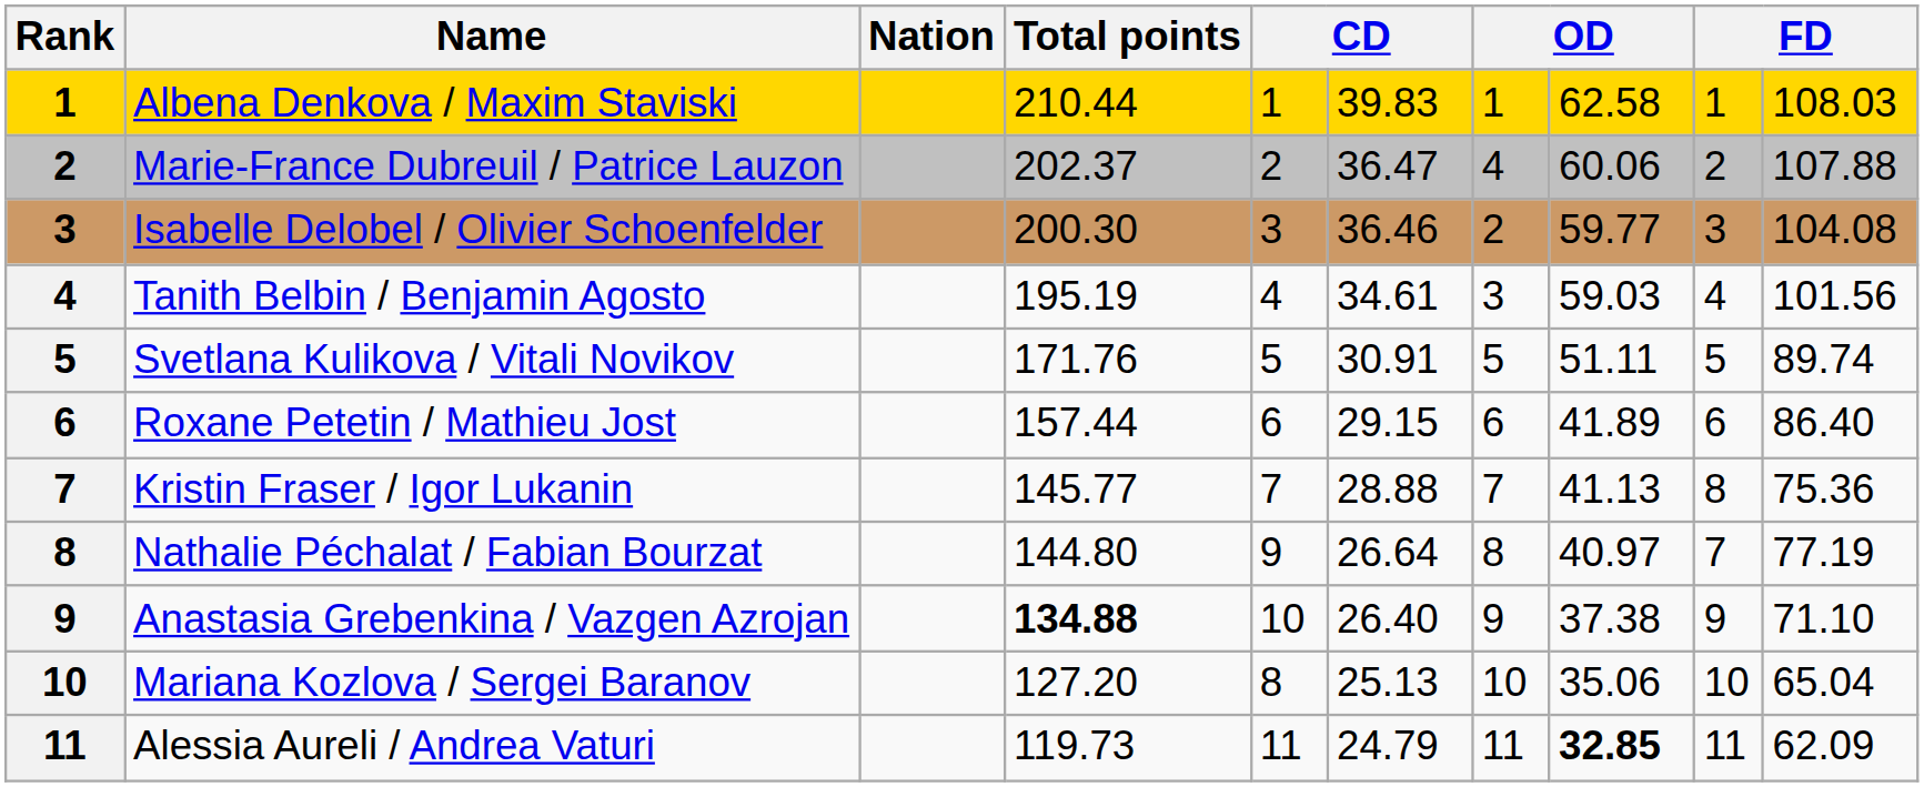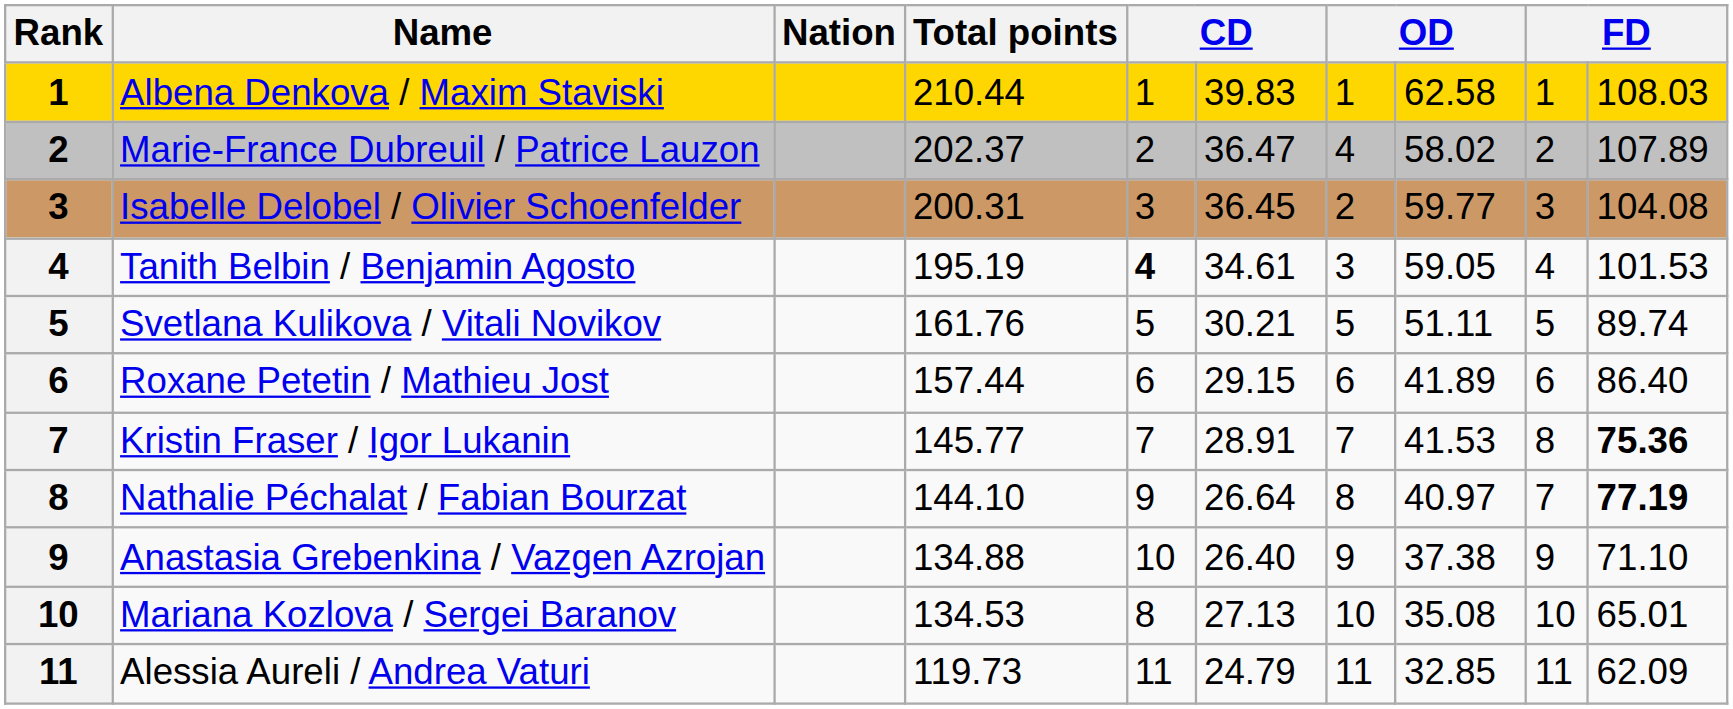 <table class="wikitable">
 <tr>
 <th>Rank</th>
 <th>Name</th>
 <th>Nation</th>
 <th>Total points</th>
 <th colspan="2" width="80px"><a href='#'>CD</a></th>
 <th colspan="2" width="80px"><a href='#'>OD</a></th>
 <th colspan="2" width="80px"><a href='#'>FD</a></th>
 </tr>
 <tr bgcolor="gold">
 <td align="center"><strong>1</strong></td>
 <td><a href='#'>Albena Denkova</a> / <a href='#'>Maxim Staviski</a></td>
 <td></td>
 <td>210.44</td>
 <td>1</td>
 <td>39.83</td>
 <td>1</td>
 <td>62.58</td>
 <td>1</td>
 <td>108.03</td>
 </tr>
 <tr bgcolor="silver">
 <td align="center"><strong>2</strong></td>
 <td><a href='#'>Marie-France Dubreuil</a> / <a href='#'>Patrice Lauzon</a></td>
 <td></td>
 <td>202.37</td>
 <td>2</td>
 <td>36.47</td>
 <td>4</td>
-<td>60.06</td>
+<td>58.02</td>
 <td>2</td>
-<td>107.88</td>
+<td>107.89</td>
 </tr>
 <tr bgcolor="cc9966">
 <td align="center"><strong>3</strong></td>
 <td><a href='#'>Isabelle Delobel</a> / <a href='#'>Olivier Schoenfelder</a></td>
 <td></td>
-<td>200.30</td>
+<td>200.31</td>
 <td>3</td>
-<td>36.46</td>
+<td>36.45</td>
 <td>2</td>
 <td>59.77</td>
 <td>3</td>
 <td>104.08</td>
 </tr>
 <tr>
 <th>4</th>
 <td><a href='#'>Tanith Belbin</a> / <a href='#'>Benjamin Agosto</a></td>
 <td></td>
 <td>195.19</td>
-<td>4</td>
+<td><strong>4</strong></td>
 <td>34.61</td>
 <td>3</td>
-<td>59.03</td>
+<td>59.05</td>
 <td>4</td>
-<td>101.56</td>
+<td>101.53</td>
 </tr>
 <tr>
 <th>5</th>
 <td><a href='#'>Svetlana Kulikova</a> / <a href='#'>Vitali Novikov</a></td>
 <td></td>
-<td>171.76</td>
+<td>161.76</td>
 <td>5</td>
-<td>30.91</td>
+<td>30.21</td>
 <td>5</td>
 <td>51.11</td>
 <td>5</td>
 <td>89.74</td>
 </tr>
 <tr>
 <th>6</th>
 <td><a href='#'>Roxane Petetin</a> / <a href='#'>Mathieu Jost</a></td>
 <td></td>
 <td>157.44</td>
 <td>6</td>
 <td>29.15</td>
 <td>6</td>
 <td>41.89</td>
 <td>6</td>
 <td>86.40</td>
 </tr>
 <tr>
 <th>7</th>
 <td><a href='#'>Kristin Fraser</a> / <a href='#'>Igor Lukanin</a></td>
 <td></td>
 <td>145.77</td>
 <td>7</td>
-<td>28.88</td>
+<td>28.91</td>
 <td>7</td>
-<td>41.13</td>
+<td>41.53</td>
 <td>8</td>
-<td>75.36</td>
+<td><strong>75.36</strong></td>
 </tr>
 <tr>
 <th>8</th>
 <td><a href='#'>Nathalie Péchalat</a> / <a href='#'>Fabian Bourzat</a></td>
 <td></td>
-<td>144.80</td>
+<td>144.10</td>
 <td>9</td>
 <td>26.64</td>
 <td>8</td>
 <td>40.97</td>
 <td>7</td>
-<td>77.19</td>
+<td><strong>77.19</strong></td>
 </tr>
 <tr>
 <th>9</th>
 <td><a href='#'>Anastasia Grebenkina</a> / <a href='#'>Vazgen Azrojan</a></td>
 <td></td>
-<td><strong>134.88</strong></td>
+<td>134.88</td>
 <td>10</td>
 <td>26.40</td>
 <td>9</td>
 <td>37.38</td>
 <td>9</td>
 <td>71.10</td>
 </tr>
 <tr>
 <th>10</th>
 <td><a href='#'>Mariana Kozlova</a> / <a href='#'>Sergei Baranov</a></td>
 <td></td>
-<td>127.20</td>
+<td>134.53</td>
 <td>8</td>
-<td>25.13</td>
+<td>27.13</td>
 <td>10</td>
-<td>35.06</td>
+<td>35.08</td>
 <td>10</td>
-<td>65.04</td>
+<td>65.01</td>
 </tr>
 <tr>
 <th>11</th>
 <td>Alessia Aureli / <a href='#'>Andrea Vaturi</a></td>
 <td></td>
 <td>119.73</td>
 <td>11</td>
 <td>24.79</td>
 <td>11</td>
-<td><strong>32.85</strong></td>
+<td>32.85</td>
 <td>11</td>
 <td>62.09</td>
 </tr>
 </table>
